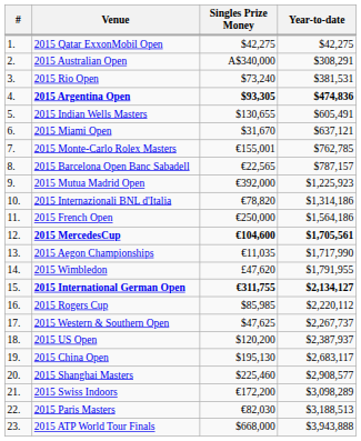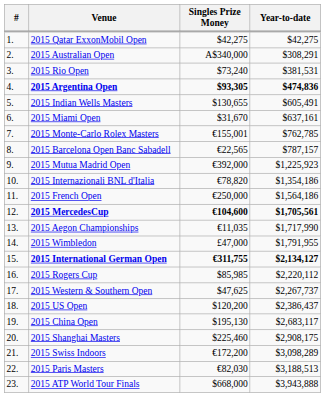 <table class="wikitable" style="font-size:90%">
 <tr>
 <th style="width:30px;">#</th>
 <th style="width:222px;">Venue</th>
 <th style="width:100px;">Singles Prize Money</th>
 <th style="width:100px;">Year-to-date</th>
 </tr>
 <tr style="text-align:center; border-bottom:3px solid darkgrey">
 </tr>
 <tr>
 <td>1.</td>
 <td><a href='#'>2015 Qatar ExxonMobil Open</a></td>
 <td style="text-align:right;">$42,275</td>
 <td style="text-align:right;">$42,275</td>
 </tr>
 <tr>
 <td>2.</td>
 <td><a href='#'>2015 Australian Open</a></td>
 <td style="text-align:right;">A$340,000</td>
 <td style="text-align:right;">$308,291</td>
 </tr>
 <tr>
 <td>3.</td>
 <td><a href='#'>2015 Rio Open</a></td>
 <td style="text-align:right;">$73,240</td>
 <td style="text-align:right;">$381,531</td>
 </tr>
 <tr>
 <td>4.</td>
 <td><strong><a href='#'>2015 Argentina Open</a></strong></td>
 <td style="text-align:right;"><strong>$93,305</strong></td>
 <td style="text-align:right;"><strong>$474,836</strong></td>
 </tr>
 <tr>
 <td>5.</td>
 <td><a href='#'>2015 Indian Wells Masters</a></td>
 <td style="text-align:right;">$130,655</td>
 <td style="text-align:right;">$605,491</td>
 </tr>
 <tr>
 <td>6.</td>
 <td><a href='#'>2015 Miami Open</a></td>
 <td style="text-align:right;">$31,670</td>
-<td style="text-align:right;">$637,121</td>
+<td style="text-align:right;">$637,161</td>
 </tr>
 <tr>
 <td>7.</td>
 <td><a href='#'>2015 Monte-Carlo Rolex Masters</a></td>
 <td style="text-align:right;">€155,001</td>
 <td style="text-align:right;">$762,785</td>
 </tr>
 <tr>
 <td>8.</td>
 <td><a href='#'>2015 Barcelona Open Banc Sabadell</a></td>
 <td style="text-align:right;">€22,565</td>
 <td style="text-align:right;">$787,157</td>
 </tr>
 <tr>
 <td>9.</td>
 <td><a href='#'>2015 Mutua Madrid Open</a></td>
 <td style="text-align:right;">€392,000</td>
 <td style="text-align:right;">$1,225,923</td>
 </tr>
 <tr>
 <td>10.</td>
 <td><a href='#'>2015 Internazionali BNL d'Italia</a></td>
 <td style="text-align:right;">€78,820</td>
-<td style="text-align:right;">$1,314,186</td>
+<td style="text-align:right;">$1,354,186</td>
 </tr>
 <tr>
 <td>11.</td>
 <td><a href='#'>2015 French Open</a></td>
 <td style="text-align:right;">€250,000</td>
 <td style="text-align:right;">$1,564,186</td>
 </tr>
 <tr>
 <td>12.</td>
 <td><strong><a href='#'>2015 MercedesCup</a></strong></td>
 <td style="text-align:right;"><strong>€104,600</strong></td>
 <td style="text-align:right;"><strong>$1,705,561</strong></td>
 </tr>
 <tr>
 <td>13.</td>
 <td><a href='#'>2015 Aegon Championships</a></td>
 <td style="text-align:right;">€11,035</td>
 <td style="text-align:right;">$1,717,990</td>
 </tr>
 <tr>
 <td>14.</td>
 <td><a href='#'>2015 Wimbledon</a></td>
-<td style="text-align:right;">£47,620</td>
+<td style="text-align:right;">£47,000</td>
 <td style="text-align:right;">$1,791,955</td>
 </tr>
 <tr>
 <td>15.</td>
 <td><strong><a href='#'>2015 International German Open</a></strong></td>
 <td style="text-align:right;"><strong>€311,755</strong></td>
 <td style="text-align:right;"><strong>$2,134,127</strong></td>
 </tr>
 <tr>
 <td>16.</td>
 <td><a href='#'>2015 Rogers Cup</a></td>
 <td style="text-align:right;">$85,985</td>
 <td style="text-align:right;">$2,220,112</td>
 </tr>
 <tr>
 <td>17.</td>
 <td><a href='#'>2015 Western & Southern Open</a></td>
 <td style="text-align:right;">$47,625</td>
 <td style="text-align:right;">$2,267,737</td>
 </tr>
 <tr>
 <td>18.</td>
 <td><a href='#'>2015 US Open</a></td>
 <td style="text-align:right;">$120,200</td>
-<td style="text-align:right;">$2,387,937</td>
+<td style="text-align:right;">$2,386,437</td>
 </tr>
 <tr>
 <td>19.</td>
 <td><a href='#'>2015 China Open</a></td>
 <td style="text-align:right;">$195,130</td>
 <td style="text-align:right;">$2,683,117</td>
 </tr>
 <tr>
 <td>20.</td>
 <td><a href='#'>2015 Shanghai Masters</a></td>
 <td style="text-align:right;">$225,460</td>
-<td style="text-align:right;">$2,908,577</td>
+<td style="text-align:right;">$2,908,175</td>
 </tr>
 <tr>
 <td>21.</td>
 <td><a href='#'>2015 Swiss Indoors</a></td>
 <td style="text-align:right;">€172,200</td>
 <td style="text-align:right;">$3,098,289</td>
 </tr>
 <tr>
 <td>22.</td>
 <td><a href='#'>2015 Paris Masters</a></td>
 <td style="text-align:right;">€82,030</td>
 <td style="text-align:right;">$3,188,513</td>
 </tr>
 <tr>
 <td>23.</td>
 <td><a href='#'>2015 ATP World Tour Finals</a></td>
 <td style="text-align:right;">$668,000</td>
 <td style="text-align:right;">$3,943,888</td>
 </tr>
 </table>
